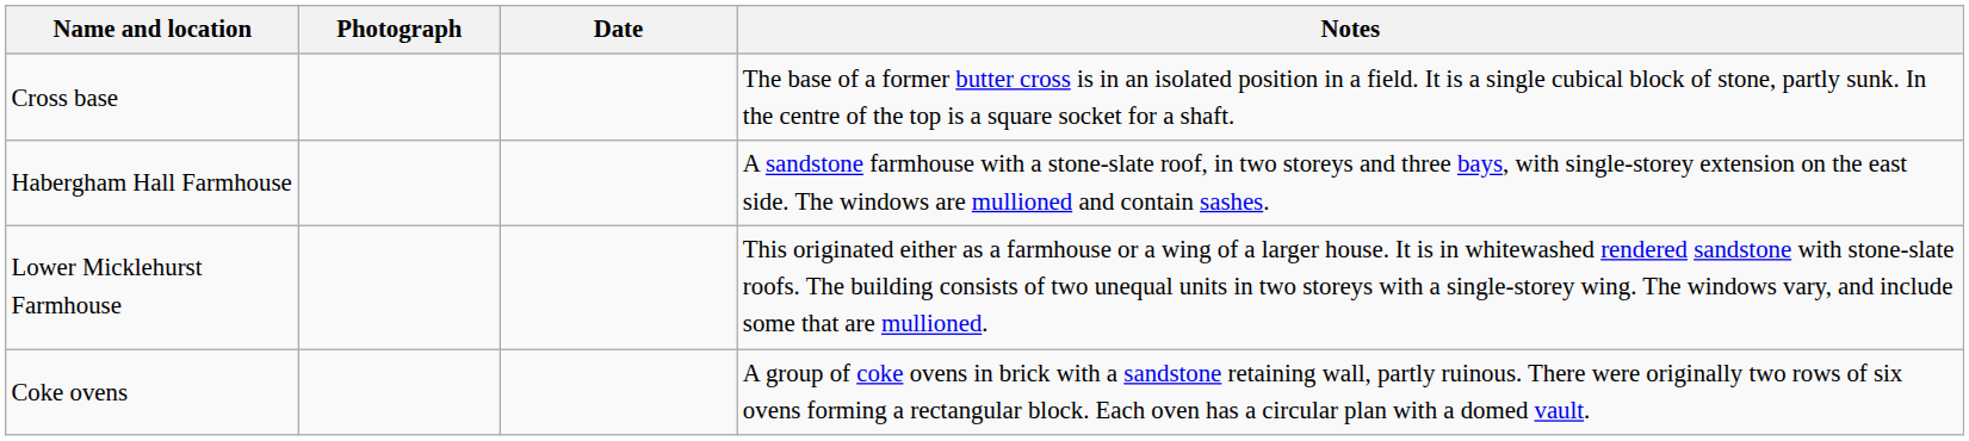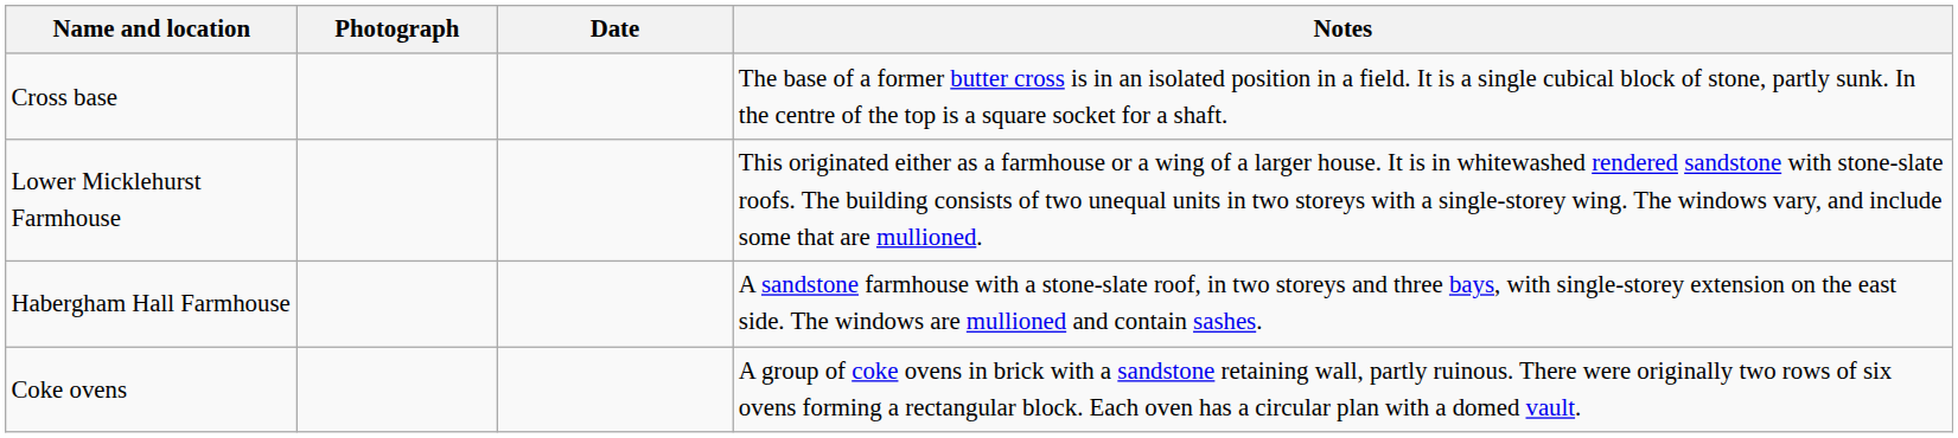 <table class="wikitable sortable plainrowheaders" style="width:100%;border:0px;text-align:left;line-height:150%;">
 <tr>
 <th scope="col"  style="width:150px">Name and location</th>
 <th scope="col"  style="width:100px" class="unsortable">Photograph</th>
 <th scope="col"  style="width:120px">Date</th>
 <th scope="col"  style="width:650px" class="unsortable">Notes</th>
 </tr>
 <tr>
 <td>Cross base<br><small></small></td>
 <td></td>
 <td align="center"></td>
 <td>The base of a former <a href='#'>butter cross</a> is in an isolated position in a field.  It is a single cubical block of stone, partly sunk.  In the centre of the top is a square socket for a shaft.</td>
 </tr>
 <tr>
+<td>Lower Micklehurst Farmhouse<br><small></small></td>
+<td></td>
+<td align="center"></td>
+<td>This originated either as a farmhouse or a wing of a larger house.  It is in whitewashed <a href='#'>rendered</a> <a href='#'>sandstone</a> with stone-slate roofs.  The building consists of two unequal units in two storeys with a single-storey wing.  The windows vary, and include some that are <a href='#'>mullioned</a>.</td>
+</tr>
+<tr>
 <td>Habergham Hall Farmhouse<br><small></small></td>
 <td></td>
 <td align="center"></td>
 <td>A <a href='#'>sandstone</a> farmhouse with a stone-slate roof, in two storeys and three <a href='#'>bays</a>, with single-storey extension on the east side.  The windows are <a href='#'>mullioned</a> and contain <a href='#'>sashes</a>.</td>
-</tr>
-<tr>
-<td>Lower Micklehurst Farmhouse<br><small></small></td>
-<td></td>
-<td align="center"></td>
-<td>This originated either as a farmhouse or a wing of a larger house.  It is in whitewashed <a href='#'>rendered</a> <a href='#'>sandstone</a> with stone-slate roofs.  The building consists of two unequal units in two storeys with a single-storey wing.  The windows vary, and include some that are <a href='#'>mullioned</a>.</td>
 </tr>
 <tr>
 <td>Coke ovens<br><small></small></td>
 <td></td>
 <td align="center"></td>
 <td>A group of <a href='#'>coke</a> ovens in brick with a <a href='#'>sandstone</a> retaining wall, partly ruinous.  There were originally two rows of six ovens forming a rectangular block.  Each oven has a circular plan with a domed <a href='#'>vault</a>.</td>
 </tr>
 <tr>
 </tr>
 </table>
